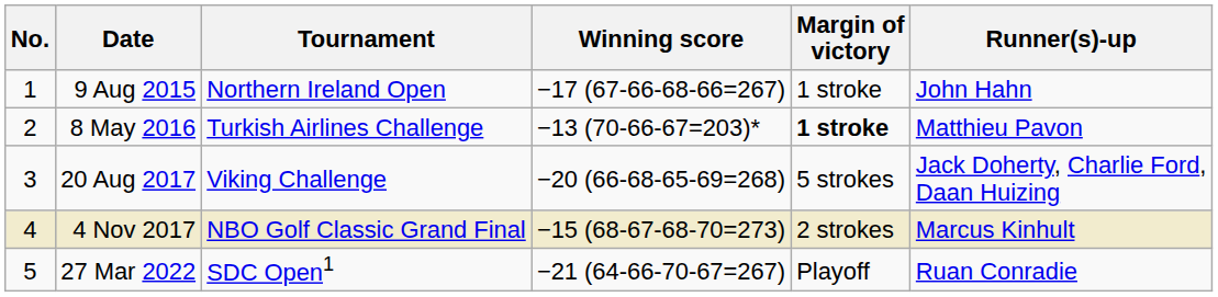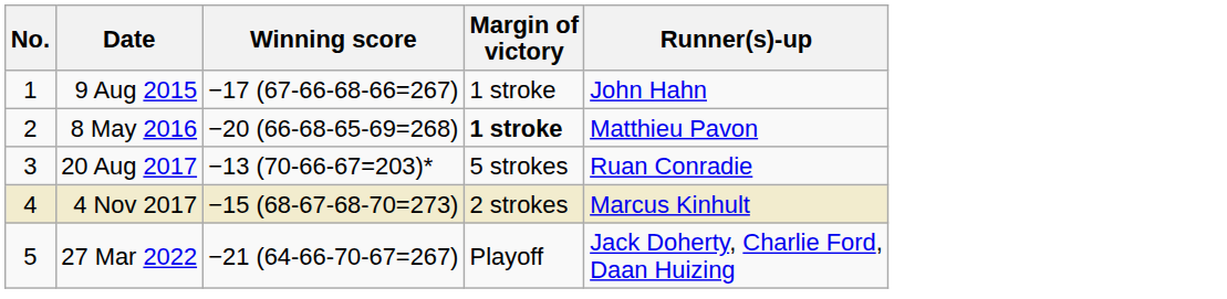 <table class="wikitable" style="font-size:95%;">
 <tr>
 <th>No.</th>
 <th>Date</th>
-<th>Tournament</th>
 <th>Winning score</th>
 <th>Margin of<br>victory</th>
 <th>Runner(s)-up</th>
 </tr>
 <tr>
 <td align=center>1</td>
 <td align=right>9 Aug <a href='#'>2015</a></td>
-<td><a href='#'>Northern Ireland Open</a></td>
 <td>−17 (67-66-68-66=267)</td>
 <td>1 stroke</td>
 <td> <a href='#'>John Hahn</a></td>
 </tr>
 <tr>
 <td align=center>2</td>
 <td align=right>8 May <a href='#'>2016</a></td>
-<td><a href='#'>Turkish Airlines Challenge</a></td>
-<td>−13 (70-66-67=203)*</td>
+<td>−20 (66-68-65-69=268)</td>
 <td><strong>1 stroke</strong></td>
 <td> <a href='#'>Matthieu Pavon</a></td>
 </tr>
 <tr>
 <td align=center>3</td>
 <td align=right>20 Aug <a href='#'>2017</a></td>
-<td><a href='#'>Viking Challenge</a></td>
-<td>−20 (66-68-65-69=268)</td>
+<td>−13 (70-66-67=203)*</td>
 <td>5 strokes</td>
-<td> <a href='#'>Jack Doherty</a>,  <a href='#'>Charlie Ford</a>,<br> <a href='#'>Daan Huizing</a></td>
+<td> <a href='#'>Ruan Conradie</a></td>
 </tr>
 <tr style="background:#f2ecce;">
 <td align=center>4</td>
 <td align=right>4 Nov 2017</td>
-<td><a href='#'>NBO Golf Classic Grand Final</a></td>
 <td>−15 (68-67-68-70=273)</td>
 <td>2 strokes</td>
 <td> <a href='#'>Marcus Kinhult</a></td>
 </tr>
 <tr>
 <td align=center>5</td>
 <td align=right>27 Mar <a href='#'>2022</a></td>
-<td><a href='#'>SDC Open</a><sup>1</sup></td>
 <td>−21 (64-66-70-67=267)</td>
 <td>Playoff</td>
-<td> <a href='#'>Ruan Conradie</a></td>
+<td> <a href='#'>Jack Doherty</a>,  <a href='#'>Charlie Ford</a>,<br> <a href='#'>Daan Huizing</a></td>
 </tr>
 </table>
